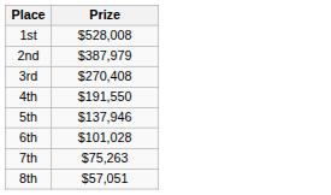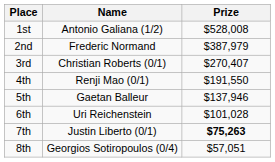 <table class="wikitable">
 <tr>
 <th width="50">Place</th>
+<th width="200">Name</th>
 <th width="125">Prize</th>
 </tr>
 <tr>
 <td align = "center">1st</td>
+<td align = "center"> Antonio Galiana (1/2)</td>
 <td align = "center">$528,008</td>
 </tr>
 <tr>
 <td align = "center">2nd</td>
+<td align = "center"> Frederic Normand</td>
 <td align = "center">$387,979</td>
 </tr>
 <tr>
 <td align = "center">3rd</td>
-<td align = "center">$270,408</td>
+<td align = "center"> Christian Roberts (0/1)</td>
+<td align = "center">$270,407</td>
 </tr>
 <tr>
 <td align = "center">4th</td>
+<td align = "center"> Renji Mao (0/1)</td>
 <td align = "center">$191,550</td>
 </tr>
 <tr>
 <td align = "center">5th</td>
+<td align = "center"> Gaetan Balleur</td>
 <td align = "center">$137,946</td>
 </tr>
 <tr>
 <td align = "center">6th</td>
+<td align = "center"> Uri Reichenstein</td>
 <td align = "center">$101,028</td>
 </tr>
 <tr>
 <td align = "center">7th</td>
-<td align = "center">$75,263</td>
+<td align = "center"> Justin Liberto (0/1)</td>
+<td align = "center"><strong>$75,263</strong></td>
 </tr>
 <tr>
 <td align = "center">8th</td>
+<td align = "center"> Georgios Sotiropoulos (0/4)</td>
 <td align = "center">$57,051</td>
 </tr>
 </table>
